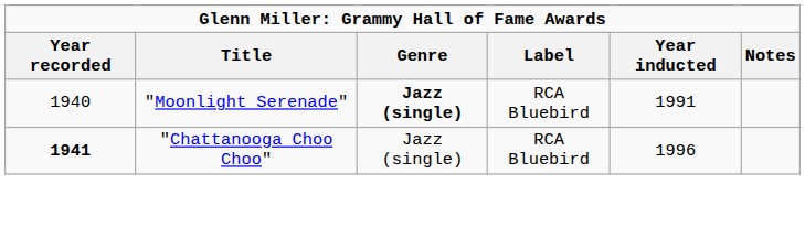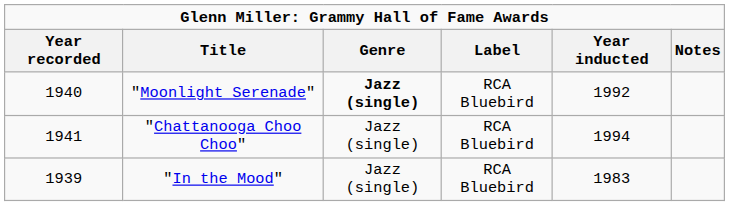 <table class=wikitable>
 <tr>
 <td colspan="6" style="text-align:center;"><strong>Glenn Miller: Grammy Hall of Fame Awards</strong></td>
 </tr>
 <tr>
 <th>Year recorded</th>
 <th>Title</th>
 <th>Genre</th>
 <th>Label</th>
 <th>Year inducted</th>
 <th>Notes</th>
 </tr>
 <tr align=center>
 <td>1940</td>
 <td>"<a href='#'>Moonlight Serenade</a>"</td>
 <td><strong>Jazz (single)</strong></td>
 <td>RCA Bluebird</td>
-<td>1991</td>
+<td>1992</td>
 <td></td>
 </tr>
 <tr align=center>
-<td><strong>1941</strong></td>
+<td>1941</td>
 <td>"<a href='#'>Chattanooga Choo Choo</a>"</td>
 <td>Jazz (single)</td>
 <td>RCA Bluebird</td>
-<td>1996</td>
+<td>1994</td>
+<td></td>
+</tr>
+<tr align=center>
+<td>1939</td>
+<td>"<a href='#'>In the Mood</a>"</td>
+<td>Jazz (single)</td>
+<td>RCA Bluebird</td>
+<td>1983</td>
 <td></td>
 </tr>
 </table>
